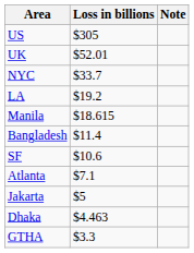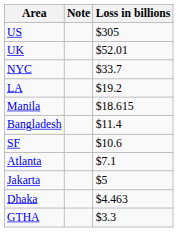 <table class="wikitable">
 <tr>
 <th>Area</th>
+<th>Note</th>
 <th>Loss in billions</th>
-<th>Note</th>
 </tr>
 <tr>
 <td><a href='#'>US</a></td>
+<td></td>
 <td>$305 </td>
-<td></td>
 </tr>
 <tr>
 <td><a href='#'>UK</a></td>
+<td></td>
 <td>$52.01</td>
-<td></td>
 </tr>
 <tr>
 <td><a href='#'>NYC</a></td>
+<td></td>
 <td>$33.7</td>
-<td></td>
 </tr>
 <tr>
 <td><a href='#'>LA</a></td>
+<td></td>
 <td>$19.2</td>
-<td></td>
 </tr>
 <tr>
 <td><a href='#'>Manila</a></td>
+<td></td>
 <td>$18.615</td>
-<td></td>
 </tr>
 <tr>
 <td><a href='#'>Bangladesh</a></td>
+<td></td>
 <td>$11.4</td>
-<td></td>
 </tr>
 <tr>
 <td><a href='#'>SF</a></td>
+<td></td>
 <td>$10.6</td>
-<td></td>
 </tr>
 <tr>
 <td><a href='#'>Atlanta</a></td>
+<td></td>
 <td>$7.1</td>
-<td></td>
 </tr>
 <tr>
 <td><a href='#'>Jakarta</a></td>
+<td></td>
 <td>$5</td>
-<td></td>
 </tr>
 <tr>
 <td><a href='#'>Dhaka</a></td>
+<td></td>
 <td>$4.463</td>
-<td></td>
 </tr>
 <tr>
 <td><a href='#'>GTHA</a></td>
+<td></td>
 <td>$3.3</td>
-<td></td>
 </tr>
 </table>
